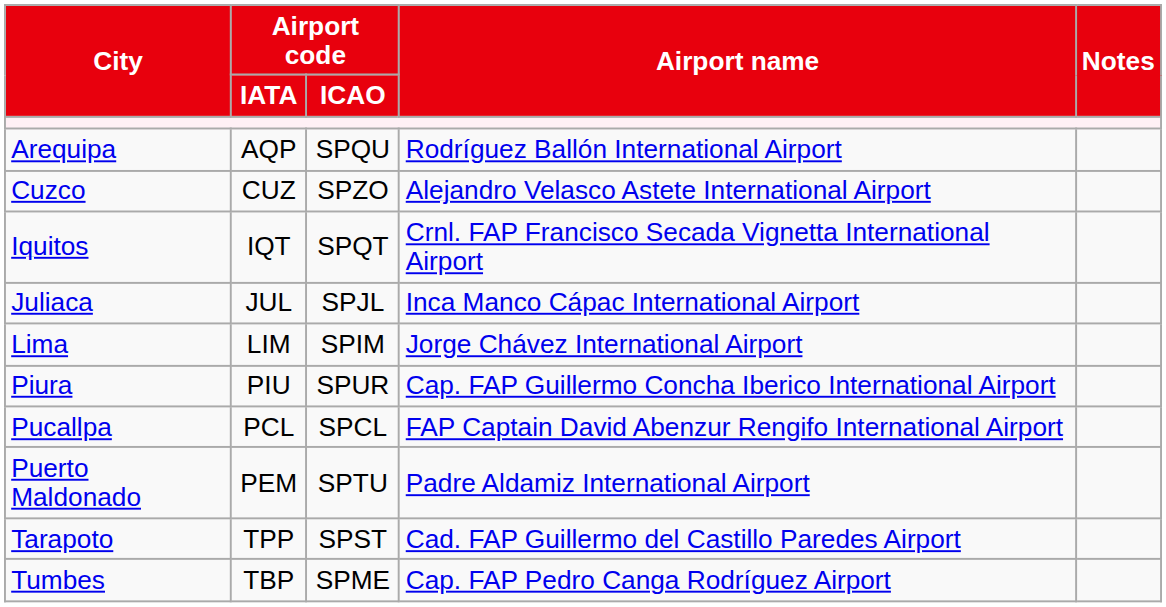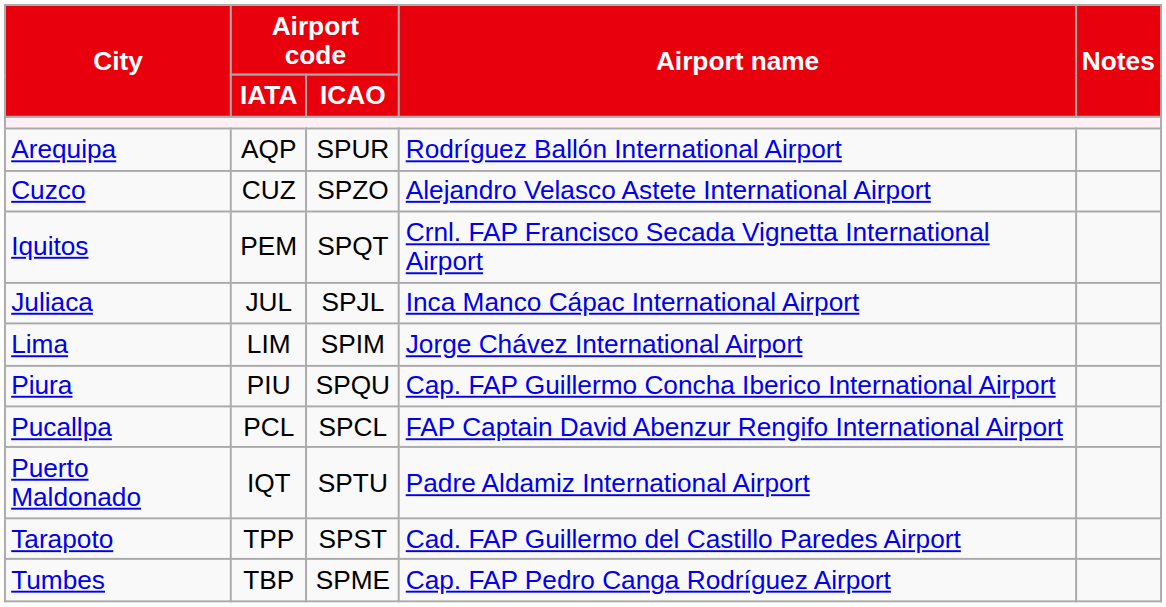 <table class="wikitable" style="font-size: 85%" width="600">
 <tr>
 <th style="background:#E8000D; color: white" rowspan="2">City</th>
 <th style="background:#E8000D; color: white" colspan="2">Airport code</th>
 <th style="background:#E8000D; color: white" rowspan="2">Airport name</th>
 <th style="background:#E8000D; color: white" rowspan="2">Notes</th>
 </tr>
 <tr>
 <th style="background:#E8000D; color: white">IATA</th>
 <th style="background:#E8000D; color: white">ICAO</th>
 </tr>
 <tr bgcolor=#FFF0F5>
 <td align=center colspan="6"><strong></strong></td>
 </tr>
 <tr>
 <td><a href='#'>Arequipa</a></td>
 <td align=center>AQP</td>
-<td align=center>SPQU</td>
+<td align=center>SPUR</td>
 <td><a href='#'>Rodríguez Ballón International Airport</a></td>
 <td align=center></td>
 </tr>
 <tr>
 <td><a href='#'>Cuzco</a></td>
 <td align=center>CUZ</td>
 <td align=center>SPZO</td>
 <td><a href='#'>Alejandro Velasco Astete International Airport</a></td>
 <td align=center></td>
 </tr>
 <tr>
 <td><a href='#'>Iquitos</a></td>
-<td align=center>IQT</td>
+<td align=center>PEM</td>
 <td align=center>SPQT</td>
 <td><a href='#'>Crnl. FAP Francisco Secada Vignetta International Airport</a></td>
 <td align=center></td>
 </tr>
 <tr>
 <td><a href='#'>Juliaca</a></td>
 <td align=center>JUL</td>
 <td align=center>SPJL</td>
 <td><a href='#'>Inca Manco Cápac International Airport</a></td>
 <td align=center></td>
 </tr>
 <tr>
 <td><a href='#'>Lima</a></td>
 <td align=center>LIM</td>
 <td align=center>SPIM</td>
 <td><a href='#'>Jorge Chávez International Airport</a></td>
 <td></td>
 </tr>
 <tr>
 <td><a href='#'>Piura</a></td>
 <td align=center>PIU</td>
-<td align=center>SPUR</td>
+<td align=center>SPQU</td>
 <td><a href='#'>Cap. FAP Guillermo Concha Iberico International Airport</a></td>
 <td align=center></td>
 </tr>
 <tr>
 <td><a href='#'>Pucallpa</a></td>
 <td align=center>PCL</td>
 <td align=center>SPCL</td>
 <td><a href='#'>FAP Captain David Abenzur Rengifo International Airport</a></td>
 <td align=center></td>
 </tr>
 <tr>
 <td><a href='#'>Puerto Maldonado</a></td>
-<td align=center>PEM</td>
+<td align=center>IQT</td>
 <td align=center>SPTU</td>
 <td><a href='#'>Padre Aldamiz International Airport</a></td>
 <td align=center></td>
 </tr>
 <tr>
 <td><a href='#'>Tarapoto</a></td>
 <td align=center>TPP</td>
 <td align=center>SPST</td>
 <td><a href='#'>Cad. FAP Guillermo del Castillo Paredes Airport</a></td>
 <td align=center></td>
 </tr>
 <tr>
 <td><a href='#'>Tumbes</a></td>
 <td align=center>TBP</td>
 <td align=center>SPME</td>
 <td><a href='#'>Cap. FAP Pedro Canga Rodríguez Airport</a></td>
 <td align=center></td>
 </tr>
 </table>
